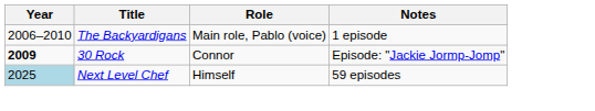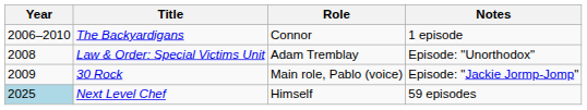 <table class="wikitable sortable">
 <tr>
 <th>Year</th>
 <th>Title</th>
 <th>Role</th>
 <th class="unsortable">Notes</th>
 </tr>
 <tr>
 <td>2006–2010</td>
 <td><em><a href='#'>The Backyardigans</a></em></td>
-<td>Main role, Pablo (voice)</td>
+<td>Connor</td>
 <td>1 episode</td>
 </tr>
 <tr>
-<td><strong>2009</strong></td>
+<td>2008</td>
+<td><em><a href='#'>Law & Order: Special Victims Unit</a></em></td>
+<td>Adam Tremblay</td>
+<td>Episode: "Unorthodox"</td>
+</tr>
+<tr>
+<td>2009</td>
 <td><em><a href='#'>30 Rock</a></em></td>
-<td>Connor</td>
+<td>Main role, Pablo (voice)</td>
 <td>Episode: "<a href='#'>Jackie Jormp-Jomp</a>"</td>
 </tr>
 <tr>
 <td style="background: lightblue;">2025</td>
 <td><em><a href='#'>Next Level Chef</a></em></td>
 <td>Himself</td>
 <td>59 episodes</td>
 </tr>
 </table>
